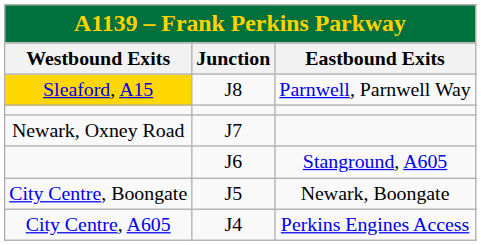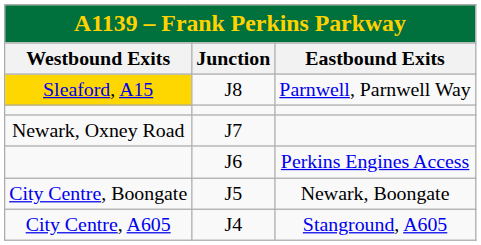 <table class="wikitable">
 <tr align="center" bgcolor="00703C" style="color: #FFD200;font-size:120%;">
 <td colspan="5"><strong>A1139 – Frank Perkins Parkway</strong></td>
 </tr>
 <tr>
 <th scope=col>Westbound Exits</th>
 <th scope=col>Junction</th>
 <th scope=col>Eastbound Exits</th>
 </tr>
 <tr align="center">
 <td style="background: gold;"><a href='#'>Sleaford</a>, <a href='#'>A15</a> <br></td>
 <td>J8</td>
 <td><a href='#'>Parnwell</a>, Parnwell Way</td>
 </tr>
 <tr align="center">
 <td></td>
 <td></td>
 </tr>
 <tr align="center">
 <td>Newark, Oxney Road</td>
 <td>J7</td>
 <td></td>
 </tr>
 <tr align="center">
 <td></td>
 <td>J6</td>
-<td><a href='#'>Stanground</a>, <a href='#'>A605</a></td>
+<td><a href='#'>Perkins Engines Access</a></td>
 </tr>
 <tr align="center">
 <td><a href='#'>City Centre</a>, Boongate</td>
 <td>J5</td>
 <td>Newark, Boongate</td>
 </tr>
 <tr align="center">
 <td><a href='#'>City Centre</a>, <a href='#'>A605</a></td>
 <td>J4</td>
-<td><a href='#'>Perkins Engines Access</a></td>
+<td><a href='#'>Stanground</a>, <a href='#'>A605</a></td>
 </tr>
 </table>
